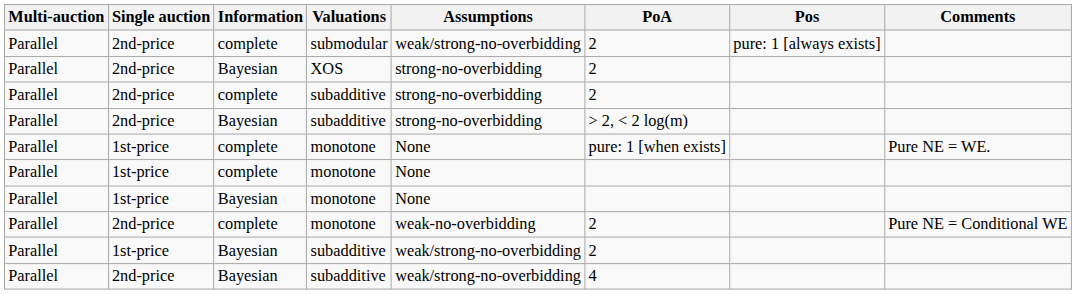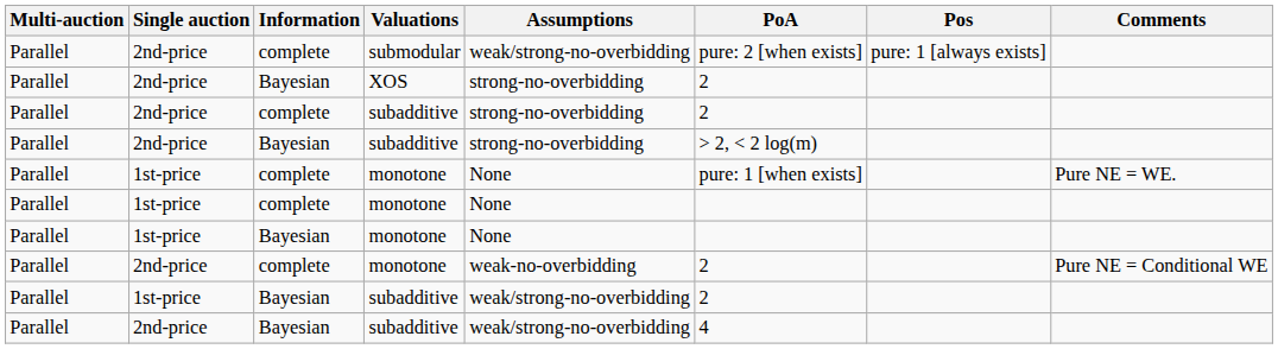 <table class="wikitable sortable">
 <tr>
 <th>Multi-auction</th>
 <th>Single auction</th>
 <th>Information</th>
 <th>Valuations</th>
 <th>Assumptions</th>
 <th>PoA</th>
 <th>Pos</th>
 <th>Comments</th>
 </tr>
 <tr>
 <td>Parallel</td>
 <td>2nd-price</td>
 <td>complete</td>
 <td>submodular</td>
 <td>weak/strong-no-overbidding</td>
-<td>2</td>
+<td>pure: 2 [when exists]</td>
 <td>pure: 1 [always exists]</td>
 <td></td>
 </tr>
 <tr>
 <td>Parallel</td>
 <td>2nd-price</td>
 <td>Bayesian</td>
 <td>XOS</td>
 <td>strong-no-overbidding</td>
 <td>2</td>
 <td></td>
 <td></td>
 </tr>
 <tr>
 <td>Parallel</td>
 <td>2nd-price</td>
 <td>complete</td>
 <td>subadditive</td>
 <td>strong-no-overbidding</td>
 <td>2</td>
 <td></td>
 <td></td>
 </tr>
 <tr>
 <td>Parallel</td>
 <td>2nd-price</td>
 <td>Bayesian</td>
 <td>subadditive</td>
 <td>strong-no-overbidding</td>
 <td>> 2, < 2 log(m)</td>
 <td></td>
 <td></td>
 </tr>
 <tr>
 <td>Parallel</td>
 <td>1st-price</td>
 <td>complete</td>
 <td>monotone</td>
 <td>None</td>
 <td>pure: 1 [when exists]</td>
 <td></td>
 <td>Pure NE = WE.  </td>
 </tr>
 <tr>
 <td>Parallel</td>
 <td>1st-price</td>
 <td>complete</td>
 <td>monotone</td>
 <td>None</td>
 <td></td>
 <td></td>
 <td></td>
 </tr>
 <tr>
 <td>Parallel</td>
 <td>1st-price</td>
 <td>Bayesian</td>
 <td>monotone</td>
 <td>None</td>
 <td></td>
 <td></td>
 <td></td>
 </tr>
 <tr>
 <td>Parallel</td>
 <td>2nd-price</td>
 <td>complete</td>
 <td>monotone</td>
 <td>weak-no-overbidding</td>
 <td>2</td>
 <td></td>
 <td>Pure NE = Conditional WE</td>
 </tr>
 <tr>
 <td>Parallel</td>
 <td>1st-price</td>
 <td>Bayesian</td>
 <td>subadditive</td>
 <td>weak/strong-no-overbidding</td>
 <td>2</td>
 <td></td>
 <td></td>
 </tr>
 <tr>
 <td>Parallel</td>
 <td>2nd-price</td>
 <td>Bayesian</td>
 <td>subadditive</td>
 <td>weak/strong-no-overbidding</td>
 <td>4</td>
 <td></td>
 <td></td>
 </tr>
 </table>
